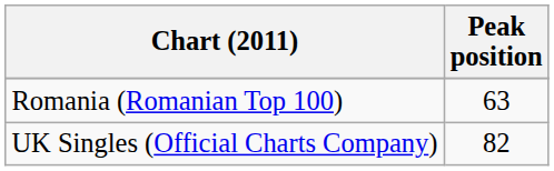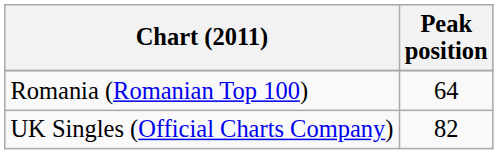 <table class="wikitable sortable">
 <tr>
 <th>Chart (2011)</th>
 <th>Peak<br>position</th>
 </tr>
 <tr>
 </tr>
 <tr>
 </tr>
 <tr>
 <td>Romania (<a href='#'>Romanian Top 100</a>)</td>
-<td style="text-align:center;">63</td>
+<td style="text-align:center;">64</td>
 </tr>
 <tr>
 <td>UK Singles (<a href='#'>Official Charts Company</a>)</td>
 <td style="text-align:center;">82</td>
 </tr>
 </table>
